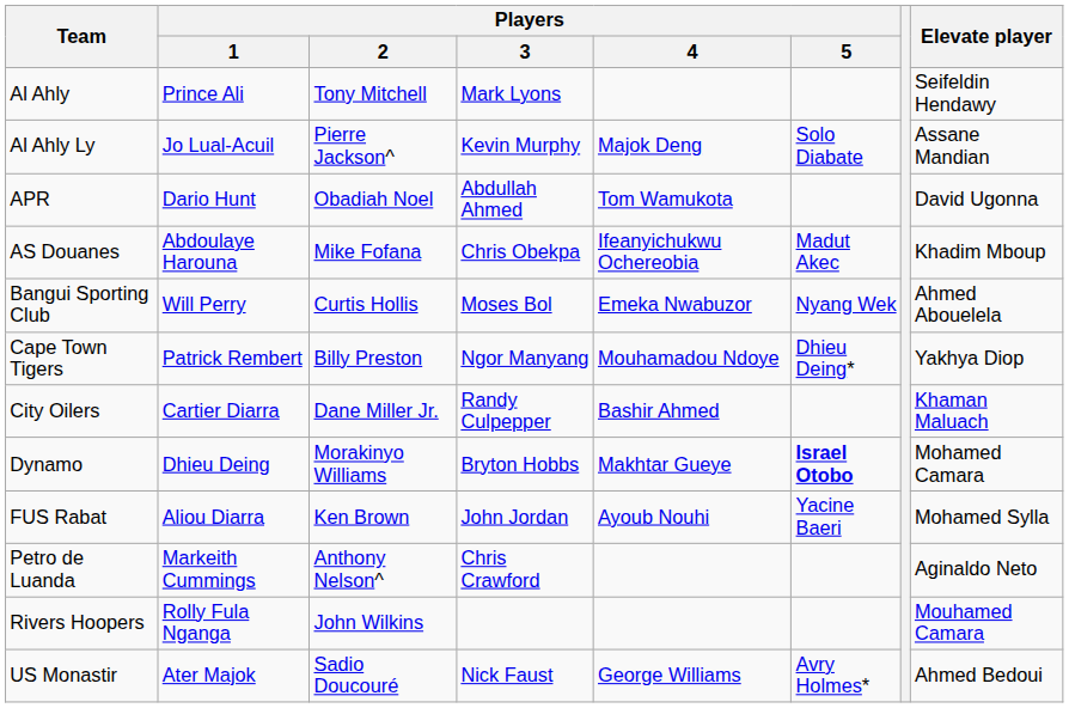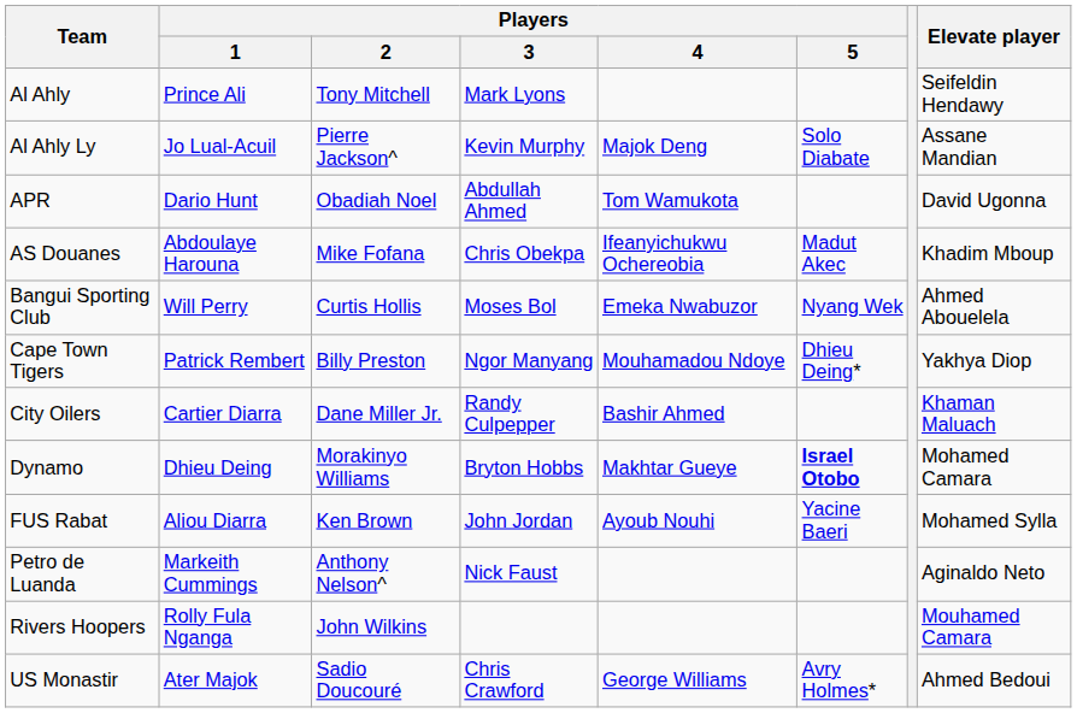 <table class="wikitable">
 <tr>
 <th rowspan="2">Team</th>
 <th colspan="5">Players</th>
 <th rowspan="14"></th>
 <th rowspan="2">Elevate player</th>
 </tr>
 <tr>
 <th>1</th>
 <th>2</th>
 <th>3</th>
 <th>4</th>
 <th>5</th>
 </tr>
 <tr>
 <td>Al Ahly</td>
 <td> <a href='#'>Prince Ali</a></td>
 <td> <a href='#'>Tony Mitchell</a></td>
 <td> <a href='#'>Mark Lyons</a></td>
 <td></td>
 <td></td>
 <td> Seifeldin Hendawy</td>
 </tr>
 <tr>
 <td>Al Ahly Ly</td>
 <td> <a href='#'>Jo Lual-Acuil</a></td>
 <td> <a href='#'>Pierre Jackson</a>^</td>
 <td> <a href='#'>Kevin Murphy</a></td>
 <td> <a href='#'>Majok Deng</a></td>
 <td> <a href='#'>Solo Diabate</a></td>
 <td> Assane Mandian</td>
 </tr>
 <tr>
 <td>APR</td>
 <td> <a href='#'>Dario Hunt</a></td>
 <td> <a href='#'>Obadiah Noel</a></td>
 <td> <a href='#'>Abdullah Ahmed</a></td>
 <td> <a href='#'>Tom Wamukota</a></td>
 <td></td>
 <td> David Ugonna</td>
 </tr>
 <tr>
 <td>AS Douanes</td>
 <td> <a href='#'>Abdoulaye Harouna</a></td>
 <td> <a href='#'>Mike Fofana</a></td>
 <td> <a href='#'>Chris Obekpa</a></td>
 <td> <a href='#'>Ifeanyichukwu Ochereobia</a></td>
 <td> <a href='#'>Madut Akec</a></td>
 <td> Khadim Mboup</td>
 </tr>
 <tr>
 <td>Bangui Sporting Club</td>
 <td> <a href='#'>Will Perry</a></td>
 <td> <a href='#'>Curtis Hollis</a></td>
 <td> <a href='#'>Moses Bol</a></td>
 <td> <a href='#'>Emeka Nwabuzor</a></td>
 <td> <a href='#'>Nyang Wek</a></td>
 <td> Ahmed Abouelela</td>
 </tr>
 <tr>
 <td>Cape Town Tigers</td>
 <td> <a href='#'>Patrick Rembert</a></td>
 <td> <a href='#'>Billy Preston</a></td>
 <td> <a href='#'>Ngor Manyang</a></td>
 <td> <a href='#'>Mouhamadou Ndoye</a></td>
 <td> <a href='#'>Dhieu Deing</a>*</td>
 <td> Yakhya Diop</td>
 </tr>
 <tr>
 <td>City Oilers</td>
 <td> <a href='#'>Cartier Diarra</a></td>
 <td> <a href='#'>Dane Miller Jr.</a></td>
 <td> <a href='#'>Randy Culpepper</a></td>
 <td> <a href='#'>Bashir Ahmed</a></td>
 <td></td>
 <td> <a href='#'>Khaman Maluach</a></td>
 </tr>
 <tr>
 <td>Dynamo</td>
 <td> <a href='#'>Dhieu Deing</a></td>
 <td> <a href='#'>Morakinyo Williams</a></td>
 <td> <a href='#'>Bryton Hobbs</a></td>
 <td> <a href='#'>Makhtar Gueye</a></td>
 <td><strong> <a href='#'>Israel Otobo</a></strong></td>
 <td> Mohamed Camara</td>
 </tr>
 <tr>
 <td>FUS Rabat</td>
 <td> <a href='#'>Aliou Diarra</a></td>
 <td> <a href='#'>Ken Brown</a></td>
 <td> <a href='#'>John Jordan</a></td>
 <td> <a href='#'>Ayoub Nouhi</a></td>
 <td> <a href='#'>Yacine Baeri</a></td>
 <td> Mohamed Sylla</td>
 </tr>
 <tr>
 <td>Petro de Luanda</td>
 <td> <a href='#'>Markeith Cummings</a></td>
 <td> <a href='#'>Anthony Nelson</a>^</td>
-<td> <a href='#'>Chris Crawford</a></td>
+<td> <a href='#'>Nick Faust</a></td>
 <td></td>
 <td></td>
 <td> Aginaldo Neto</td>
 </tr>
 <tr>
 <td>Rivers Hoopers</td>
 <td> <a href='#'>Rolly Fula Nganga</a></td>
 <td> <a href='#'>John Wilkins</a></td>
 <td></td>
 <td></td>
 <td></td>
 <td> <a href='#'>Mouhamed Camara</a></td>
 </tr>
 <tr>
 <td>US Monastir</td>
 <td> <a href='#'>Ater Majok</a></td>
 <td> <a href='#'>Sadio Doucouré</a></td>
-<td> <a href='#'>Nick Faust</a></td>
+<td> <a href='#'>Chris Crawford</a></td>
 <td> <a href='#'>George Williams</a></td>
 <td> <a href='#'>Avry Holmes</a>*</td>
 <td> Ahmed Bedoui</td>
 </tr>
 </table>
